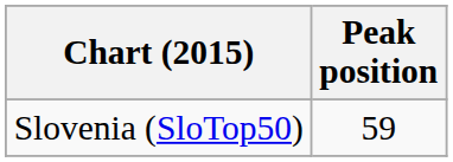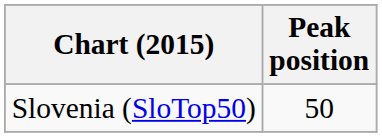 <table class="wikitable">
 <tr>
 <th>Chart (2015)</th>
 <th>Peak<br>position</th>
 </tr>
 <tr>
 <td>Slovenia (<a href='#'>SloTop50</a>)</td>
-<td align="center">59</td>
+<td align="center">50</td>
 </tr>
 </table>
